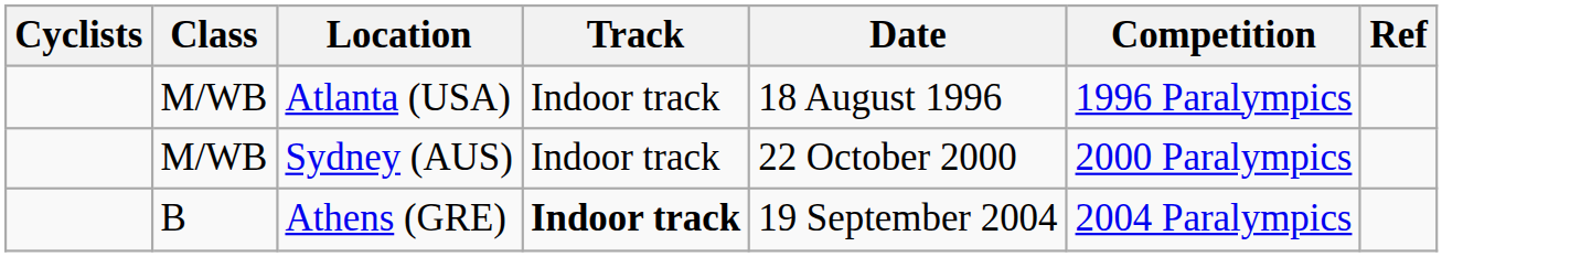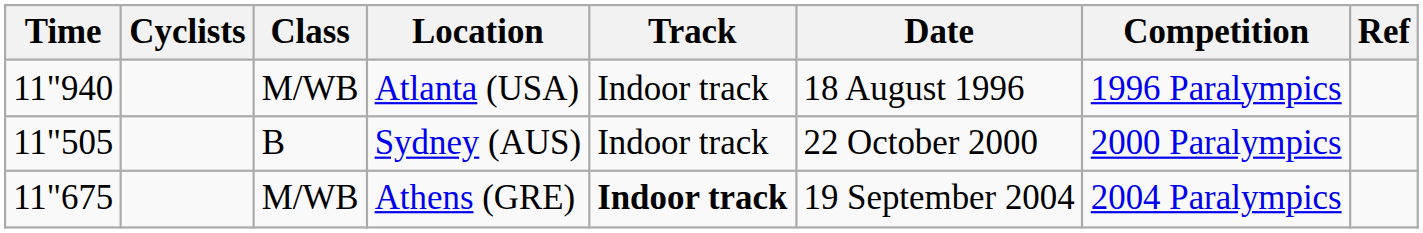 <table class="wikitable">
 <tr align="left">
+<th>Time</th>
 <th>Cyclists</th>
 <th>Class</th>
 <th>Location</th>
 <th>Track</th>
 <th>Date</th>
 <th>Competition</th>
 <th>Ref</th>
 </tr>
 <tr>
+<td>11"940</td>
 <td><br></td>
 <td>M/WB</td>
 <td><a href='#'>Atlanta</a> (USA)</td>
 <td>Indoor track</td>
 <td>18 August 1996</td>
 <td><a href='#'>1996 Paralympics</a></td>
 <td></td>
 </tr>
 <tr>
+<td>11"505</td>
 <td><br></td>
-<td>M/WB</td>
+<td>B</td>
 <td><a href='#'>Sydney</a> (AUS)</td>
 <td>Indoor track</td>
 <td>22 October 2000</td>
 <td><a href='#'>2000 Paralympics</a></td>
 <td></td>
 </tr>
 <tr>
+<td>11"675</td>
 <td><br></td>
-<td>B</td>
+<td>M/WB</td>
 <td><a href='#'>Athens</a> (GRE)</td>
 <td><strong>Indoor track</strong></td>
 <td>19 September 2004</td>
 <td><a href='#'>2004 Paralympics</a></td>
 <td></td>
 </tr>
 </table>
